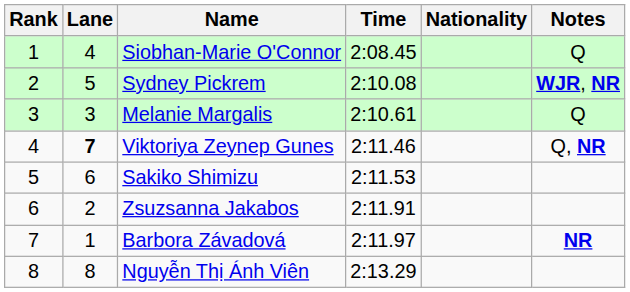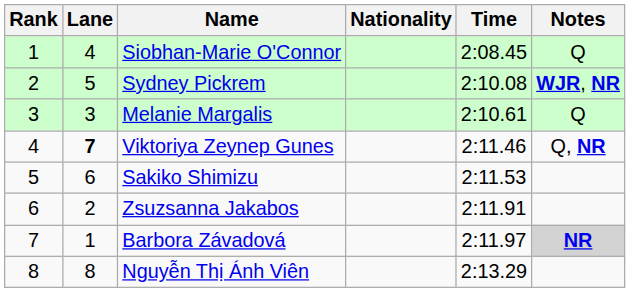 <table class="wikitable sortable" style="text-align:center">
 <tr>
 <th>Rank</th>
 <th>Lane</th>
 <th>Name</th>
+<th>Nationality</th>
 <th>Time</th>
-<th>Nationality</th>
 <th>Notes</th>
 </tr>
 <tr bgcolor=ccffcc>
 <td>1</td>
 <td>4</td>
 <td align=left><a href='#'>Siobhan-Marie O'Connor</a></td>
+<td align=left></td>
 <td>2:08.45</td>
-<td align=left></td>
 <td>Q</td>
 </tr>
 <tr bgcolor=ccffcc>
 <td>2</td>
 <td>5</td>
 <td align=left><a href='#'>Sydney Pickrem</a></td>
+<td align=left></td>
 <td>2:10.08</td>
-<td align=left></td>
 <td><strong><a href='#'>WJR</a></strong>, <strong><a href='#'>NR</a></strong></td>
 </tr>
 <tr bgcolor=ccffcc>
 <td>3</td>
 <td>3</td>
 <td align=left><a href='#'>Melanie Margalis</a></td>
+<td align=left></td>
 <td>2:10.61</td>
-<td align=left></td>
 <td>Q</td>
 </tr>
 <tr>
 <td>4</td>
 <td><strong>7</strong></td>
 <td align=left><a href='#'>Viktoriya Zeynep Gunes</a></td>
+<td align=left></td>
 <td>2:11.46</td>
-<td align=left></td>
 <td>Q, <strong><a href='#'>NR</a></strong></td>
 </tr>
 <tr>
 <td>5</td>
 <td>6</td>
 <td align=left><a href='#'>Sakiko Shimizu</a></td>
+<td align=left></td>
 <td>2:11.53</td>
-<td align=left></td>
 <td></td>
 </tr>
 <tr>
 <td>6</td>
 <td>2</td>
 <td align=left><a href='#'>Zsuzsanna Jakabos</a></td>
+<td align=left></td>
 <td>2:11.91</td>
-<td align=left></td>
 <td></td>
 </tr>
 <tr>
 <td>7</td>
 <td>1</td>
 <td align=left><a href='#'>Barbora Závadová</a></td>
+<td align=left></td>
 <td>2:11.97</td>
-<td align=left></td>
-<td><strong><a href='#'>NR</a></strong></td>
+<td style="background: lightgrey;"><strong><a href='#'>NR</a></strong></td>
 </tr>
 <tr>
 <td>8</td>
 <td>8</td>
 <td align=left><a href='#'>Nguyễn Thị Ánh Viên</a></td>
+<td align=left></td>
 <td>2:13.29</td>
-<td align=left></td>
 <td></td>
 </tr>
 </table>
